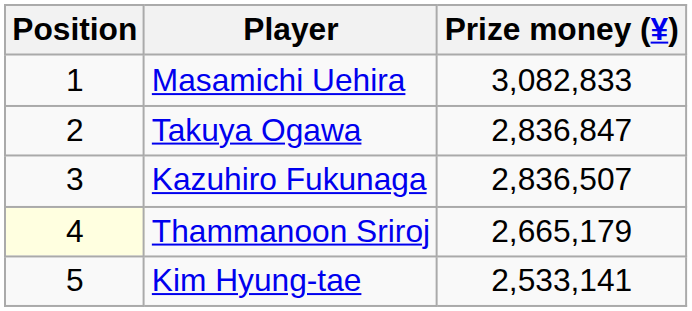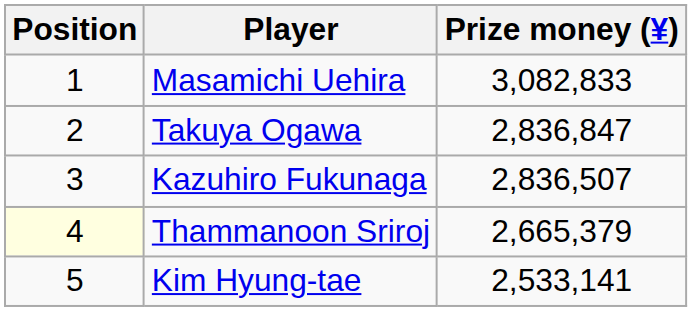 <table class="wikitable">
 <tr>
 <th>Position</th>
 <th>Player</th>
 <th>Prize money (<a href='#'>¥</a>)</th>
 </tr>
 <tr>
 <td align=center>1</td>
 <td> <a href='#'>Masamichi Uehira</a></td>
 <td align=center>3,082,833</td>
 </tr>
 <tr>
 <td align=center>2</td>
 <td> <a href='#'>Takuya Ogawa</a></td>
 <td align=center>2,836,847</td>
 </tr>
 <tr>
 <td align=center>3</td>
 <td> <a href='#'>Kazuhiro Fukunaga</a></td>
 <td align=center>2,836,507</td>
 </tr>
 <tr>
 <td align=center style="background: lightyellow;">4</td>
 <td> <a href='#'>Thammanoon Sriroj</a></td>
-<td align=center>2,665,179</td>
+<td align=center>2,665,379</td>
 </tr>
 <tr>
 <td align=center>5</td>
 <td> <a href='#'>Kim Hyung-tae</a></td>
 <td align=center>2,533,141</td>
 </tr>
 </table>
